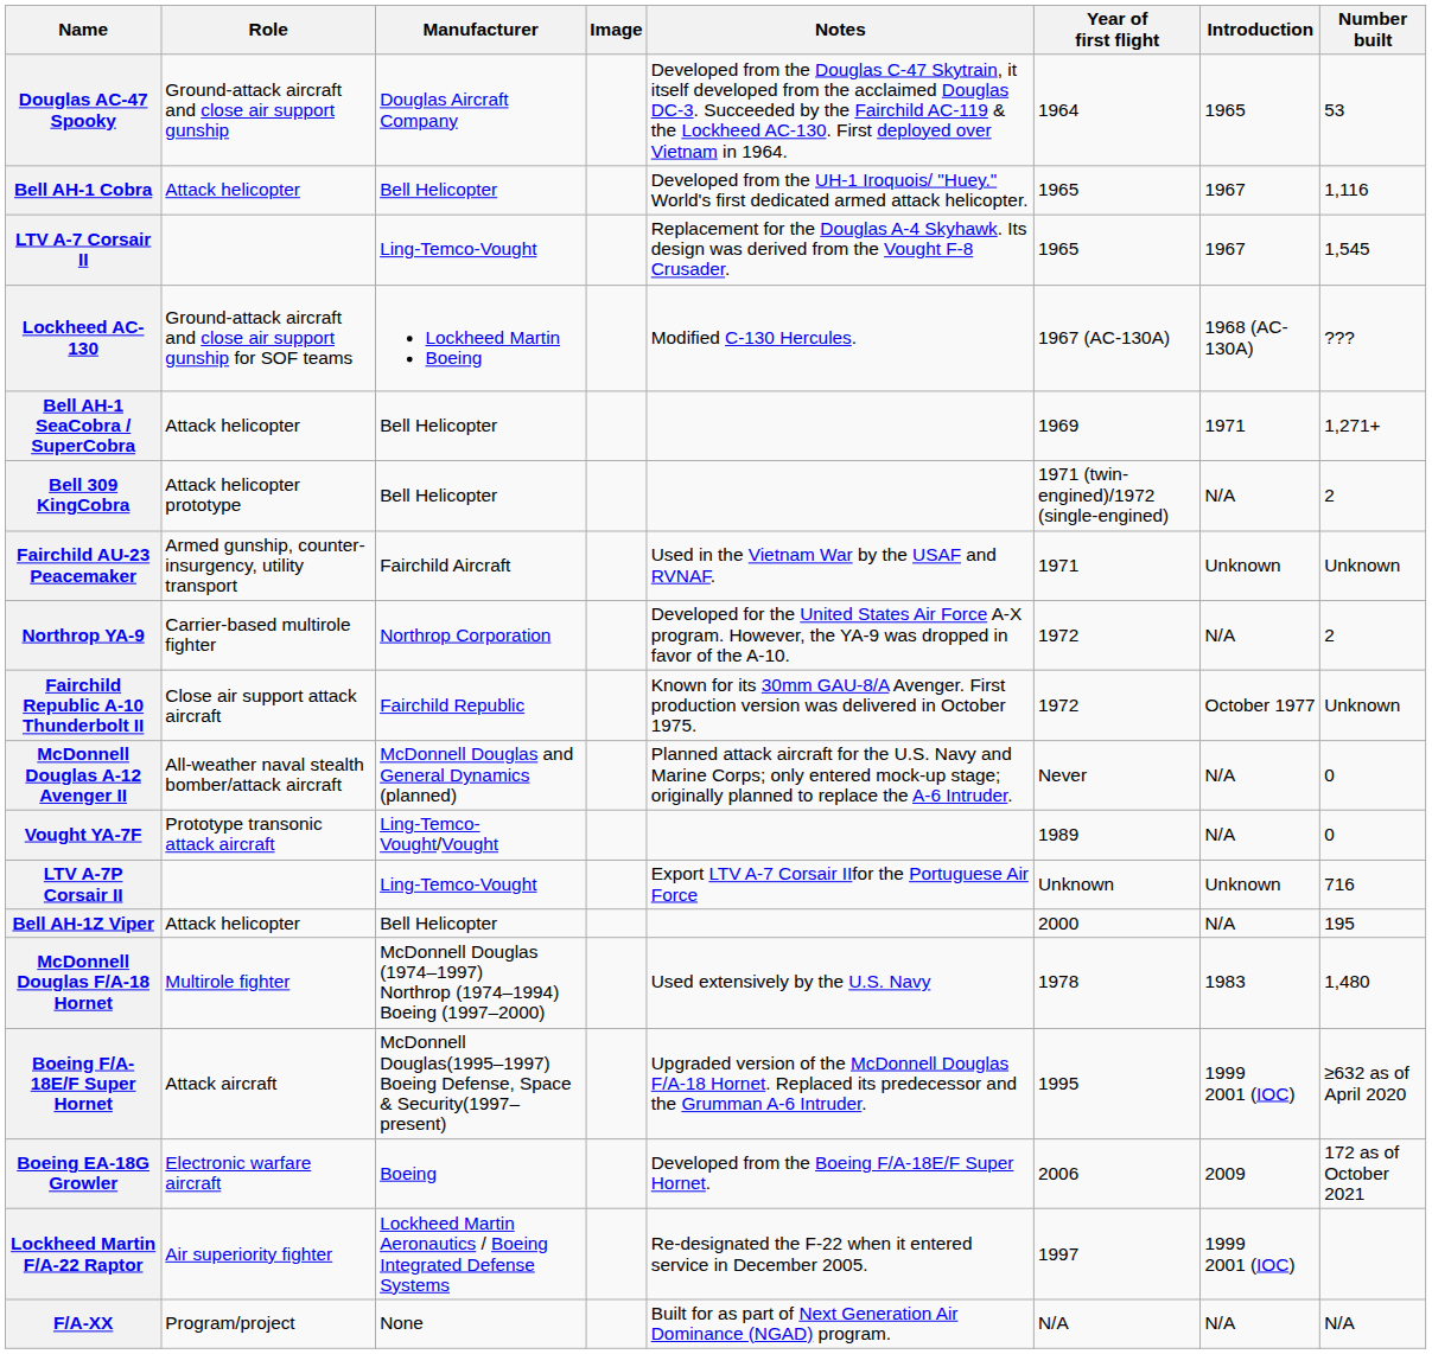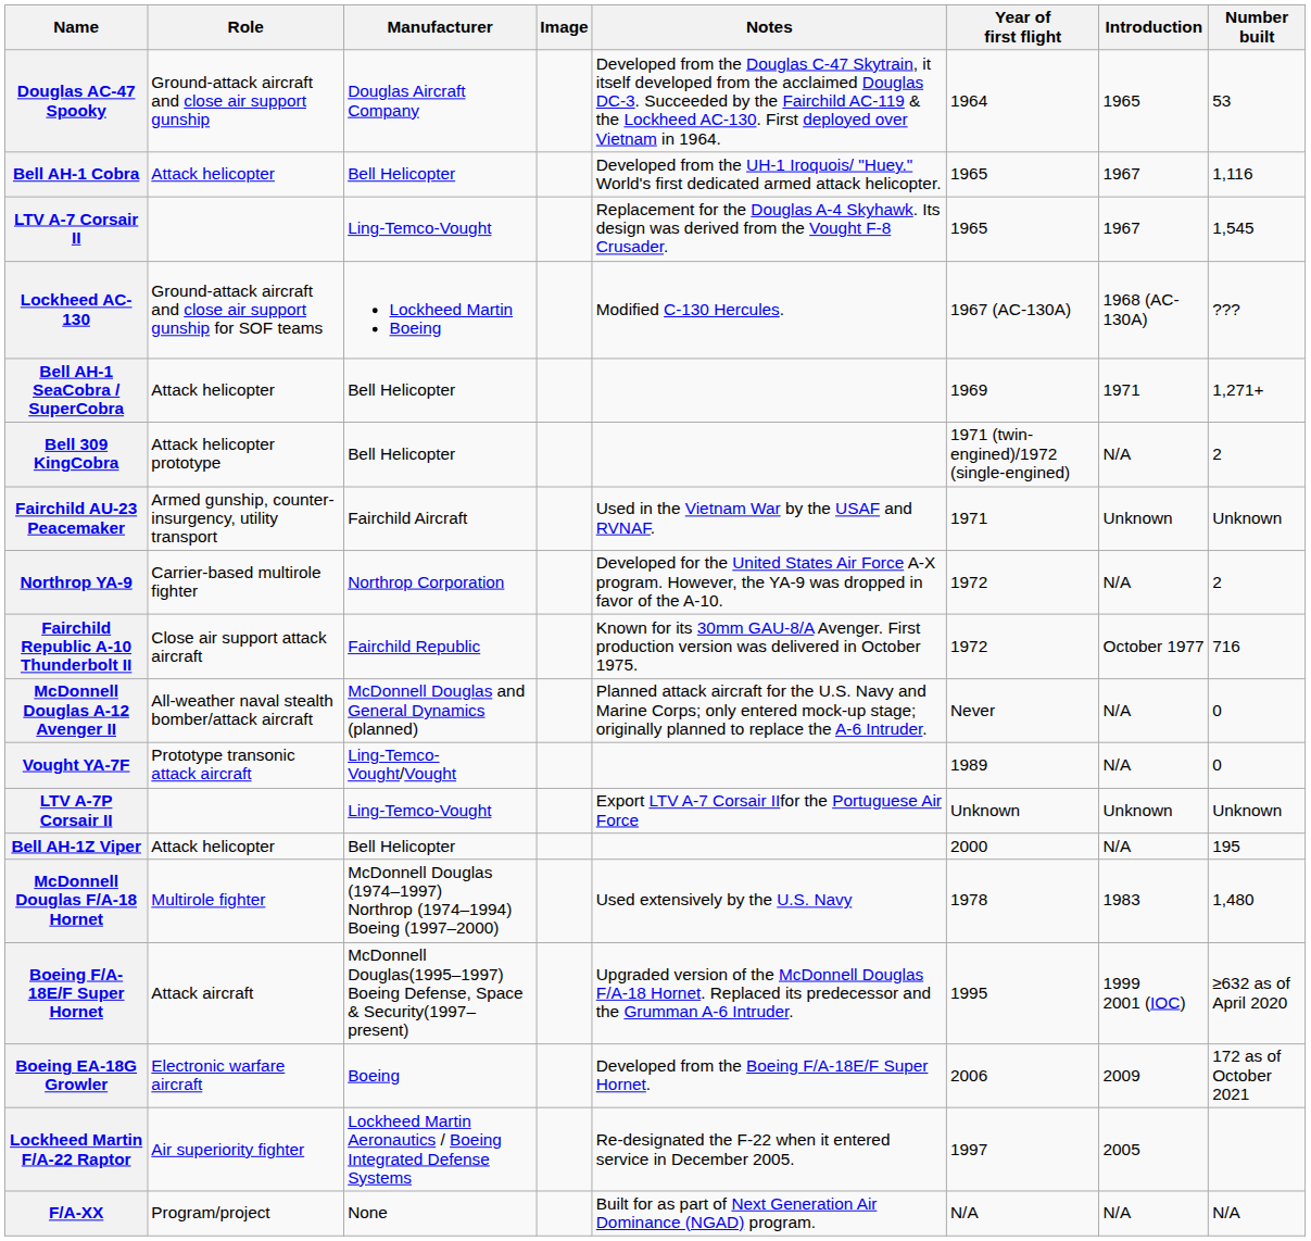 <table class="wikitable sortable">
 <tr>
 <th>Name</th>
 <th>Role</th>
 <th>Manufacturer</th>
 <th>Image</th>
 <th>Notes</th>
 <th>Year of<br>first flight</th>
 <th>Introduction</th>
 <th>Number built</th>
 </tr>
 <tr>
 <th><a href='#'>Douglas AC-47 Spooky</a></th>
 <td>Ground-attack aircraft and <a href='#'>close air support</a> <a href='#'>gunship</a></td>
 <td><a href='#'>Douglas Aircraft Company</a></td>
 <td></td>
 <td>Developed from the <a href='#'>Douglas C-47 Skytrain</a>, it itself developed from the acclaimed <a href='#'>Douglas DC-3</a>. Succeeded by the <a href='#'>Fairchild AC-119</a> & the <a href='#'>Lockheed AC-130</a>. First <a href='#'>deployed over Vietnam</a> in 1964.</td>
 <td>1964</td>
 <td>1965</td>
 <td>53</td>
 </tr>
 <tr>
 <th><a href='#'>Bell AH-1 Cobra</a></th>
 <td><a href='#'>Attack helicopter</a></td>
 <td><a href='#'>Bell Helicopter</a></td>
 <td></td>
 <td>Developed from the <a href='#'>UH-1 Iroquois/ "Huey."</a><br>World's first dedicated armed attack helicopter.</td>
 <td>1965</td>
 <td>1967</td>
 <td>1,116</td>
 </tr>
 <tr>
 <th><a href='#'>LTV A-7 Corsair II</a></th>
 <td></td>
 <td><a href='#'>Ling-Temco-Vought</a></td>
 <td></td>
 <td>Replacement for the <a href='#'>Douglas A-4 Skyhawk</a>. Its design was derived from the <a href='#'>Vought F-8 Crusader</a>.</td>
 <td>1965</td>
 <td>1967</td>
 <td>1,545</td>
 </tr>
 <tr>
 <th><a href='#'>Lockheed AC-130</a></th>
 <td>Ground-attack aircraft and <a href='#'>close air support</a> <a href='#'>gunship</a> for SOF teams</td>
 <td><br><ul><li><a href='#'>Lockheed Martin</a></li><li><a href='#'>Boeing</a></li></ul></td>
 <td></td>
 <td>Modified <a href='#'>C-130 Hercules</a>.</td>
 <td>1967 (AC-130A)</td>
 <td>1968 (AC-130A)</td>
 <td>???</td>
 </tr>
 <tr>
 <th><strong><a href='#'>Bell AH-1 SeaCobra / SuperCobra</a></strong></th>
 <td>Attack helicopter</td>
 <td>Bell Helicopter</td>
 <td></td>
 <td></td>
 <td>1969</td>
 <td>1971</td>
 <td>1,271+</td>
 </tr>
 <tr>
 <th><a href='#'>Bell 309 KingCobra</a></th>
 <td>Attack helicopter prototype</td>
 <td>Bell Helicopter</td>
 <td></td>
 <td></td>
 <td>1971 (twin-engined)/1972 (single-engined)</td>
 <td>N/A</td>
 <td>2</td>
 </tr>
 <tr>
 <th><a href='#'>Fairchild AU-23 Peacemaker</a></th>
 <td>Armed gunship, counter-insurgency, utility transport</td>
 <td>Fairchild Aircraft</td>
 <td></td>
 <td>Used in the <a href='#'>Vietnam War</a> by the <a href='#'>USAF</a> and <a href='#'>RVNAF</a>.</td>
 <td>1971</td>
 <td>Unknown</td>
 <td>Unknown</td>
 </tr>
 <tr>
 <th><a href='#'>Northrop YA-9</a></th>
 <td>Carrier-based multirole fighter</td>
 <td><a href='#'>Northrop Corporation</a></td>
 <td></td>
 <td>Developed for the <a href='#'>United States Air Force</a> A-X program.  However, the YA-9 was dropped in favor of the A-10.</td>
 <td>1972</td>
 <td>N/A</td>
 <td>2</td>
 </tr>
 <tr>
 <th><a href='#'>Fairchild Republic A-10 Thunderbolt II</a></th>
 <td>Close air support attack aircraft</td>
 <td><a href='#'>Fairchild Republic</a></td>
 <td></td>
 <td>Known for its <a href='#'>30mm GAU-8/A</a> Avenger. First production version was delivered in October 1975.</td>
 <td>1972</td>
 <td>October 1977</td>
-<td>Unknown</td>
+<td>716</td>
 </tr>
 <tr>
 <th><a href='#'>McDonnell Douglas A-12 Avenger II</a></th>
 <td>All-weather naval stealth bomber/attack aircraft</td>
 <td><a href='#'>McDonnell Douglas</a> and <a href='#'>General Dynamics</a> (planned)</td>
 <td></td>
 <td>Planned attack aircraft for the U.S. Navy and Marine Corps; only entered mock-up stage; originally planned to replace the <a href='#'>A-6 Intruder</a>.</td>
 <td>Never</td>
 <td>N/A</td>
 <td>0</td>
 </tr>
 <tr>
 <th><a href='#'>Vought YA-7F</a></th>
 <td>Prototype transonic <a href='#'>attack aircraft</a></td>
 <td><a href='#'>Ling-Temco-Vought</a>/<a href='#'>Vought</a></td>
 <td></td>
 <td></td>
 <td>1989</td>
 <td>N/A</td>
 <td>0</td>
 </tr>
 <tr>
 <th><a href='#'>LTV A-7P Corsair II</a></th>
 <td></td>
 <td><a href='#'>Ling-Temco-Vought</a></td>
 <td></td>
 <td>Export <a href='#'>LTV A-7 Corsair II</a>for the <a href='#'>Portuguese Air Force</a></td>
 <td>Unknown</td>
 <td>Unknown</td>
-<td>716</td>
+<td>Unknown</td>
 </tr>
 <tr>
 <th><a href='#'>Bell AH-1Z Viper</a></th>
 <td>Attack helicopter</td>
 <td>Bell Helicopter</td>
 <td></td>
 <td></td>
 <td>2000</td>
 <td>N/A</td>
 <td>195</td>
 </tr>
 <tr>
 <th><a href='#'>McDonnell Douglas F/A-18 Hornet</a></th>
 <td><a href='#'>Multirole fighter</a></td>
 <td>McDonnell Douglas (1974–1997)<br>Northrop (1974–1994) Boeing (1997–2000)</td>
 <td></td>
 <td>Used extensively by the <a href='#'>U.S. Navy</a></td>
 <td>1978</td>
 <td>1983</td>
 <td>1,480</td>
 </tr>
 <tr>
 <th><a href='#'>Boeing F/A-18E/F Super Hornet</a></th>
 <td>Attack aircraft</td>
 <td>McDonnell Douglas(1995–1997)<br>Boeing Defense, Space & Security(1997–present)</td>
 <td></td>
 <td>Upgraded version of the <a href='#'>McDonnell Douglas F/A-18 Hornet</a>. Replaced its predecessor and the <a href='#'>Grumman A-6 Intruder</a>.</td>
 <td>1995</td>
 <td>1999<br>2001 (<a href='#'>IOC</a>)</td>
 <td>≥632 as of April 2020</td>
 </tr>
 <tr>
 <th><a href='#'>Boeing EA-18G Growler</a></th>
 <td><a href='#'>Electronic warfare aircraft</a></td>
 <td><a href='#'>Boeing</a></td>
 <td></td>
 <td>Developed from the <a href='#'>Boeing F/A-18E/F Super Hornet</a>.</td>
 <td>2006</td>
 <td>2009</td>
 <td>172 as of October 2021</td>
 </tr>
 <tr>
 <th><a href='#'>Lockheed Martin F/A-22 Raptor</a></th>
 <td><a href='#'>Air superiority fighter</a></td>
 <td><a href='#'>Lockheed Martin Aeronautics</a> / <a href='#'>Boeing Integrated Defense Systems</a></td>
 <td></td>
 <td>Re-designated the F-22 when it entered service in December 2005.</td>
 <td>1997</td>
-<td>1999<br>2001 (<a href='#'>IOC</a>)</td>
+<td>2005</td>
 <td></td>
 </tr>
 <tr>
 <th><a href='#'>F/A-XX</a></th>
 <td>Program/project</td>
 <td>None</td>
 <td></td>
 <td>Built for as part of <a href='#'>Next Generation Air Dominance (NGAD)</a> program.</td>
 <td>N/A</td>
 <td>N/A</td>
 <td>N/A</td>
 </tr>
 </table>
